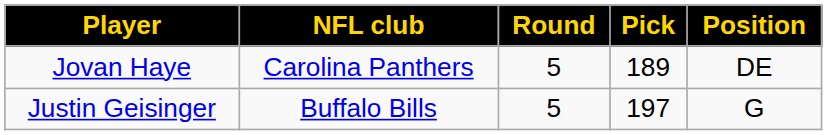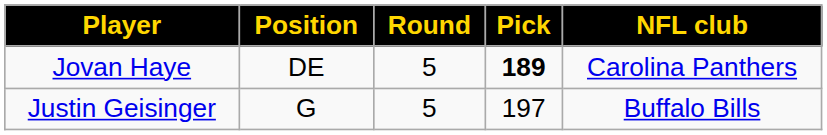 <table class="wikitable" width="80%">
 <tr align="center"  style="background:black;color:gold;">
 <td><strong>Player</strong></td>
-<td><strong>NFL club</strong></td>
+<td><strong>Position</strong></td>
 <td><strong>Round</strong></td>
 <td><strong>Pick</strong></td>
-<td><strong>Position</strong></td>
+<td><strong>NFL club</strong></td>
 </tr>
 <tr align="center" bgcolor="">
 <td><a href='#'>Jovan Haye</a></td>
+<td>DE</td>
+<td>5</td>
+<td><strong>189</strong></td>
 <td><a href='#'>Carolina Panthers</a></td>
-<td>5</td>
-<td>189</td>
-<td>DE</td>
 </tr>
 <tr align="center" bgcolor="">
 <td><a href='#'>Justin Geisinger</a></td>
-<td><a href='#'>Buffalo Bills</a></td>
+<td>G</td>
 <td>5</td>
 <td>197</td>
-<td>G</td>
+<td><a href='#'>Buffalo Bills</a></td>
 </tr>
 </table>
